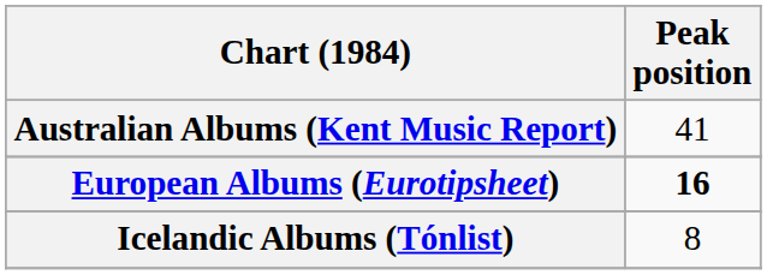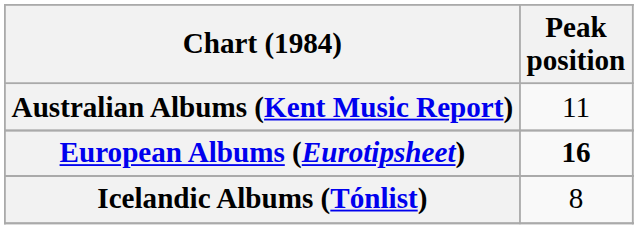 <table class="wikitable sortable plainrowheaders" style="text-align:center">
 <tr>
 <th scope="col">Chart (1984)</th>
 <th scope="col">Peak<br>position</th>
 </tr>
 <tr>
 <th scope="row">Australian Albums (<a href='#'>Kent Music Report</a>)</th>
-<td>41</td>
+<td>11</td>
 </tr>
 <tr>
 </tr>
 <tr>
 </tr>
 <tr>
 <th scope="row"><a href='#'>European Albums</a> (<em><a href='#'>Eurotipsheet</a></em>)</th>
 <td><strong>16</strong></td>
 </tr>
 <tr>
 </tr>
 <tr>
 <th scope="row">Icelandic Albums (<a href='#'>Tónlist</a>)</th>
 <td>8</td>
 </tr>
 <tr>
 </tr>
 <tr>
 </tr>
 <tr>
 </tr>
 <tr>
 </tr>
 <tr>
 </tr>
 </table>
